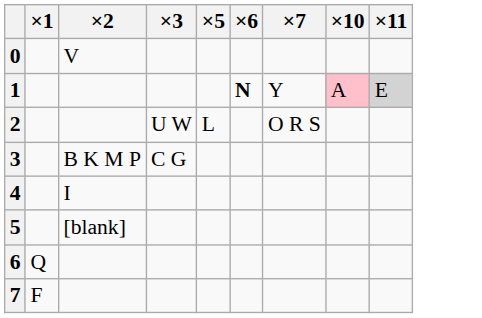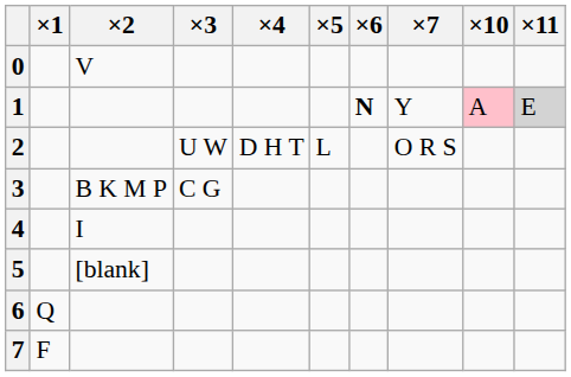 <table class="wikitable floatright">
 <tr>
 <th></th>
 <th>×1</th>
 <th>×2</th>
 <th>×3</th>
+<th>×4</th>
 <th>×5</th>
 <th>×6</th>
 <th>×7</th>
 <th>×10</th>
 <th>×11</th>
 </tr>
 <tr>
 <th>0</th>
 <td></td>
 <td>V</td>
 <td></td>
 <td></td>
 <td></td>
 <td></td>
 <td></td>
 <td></td>
+<td></td>
 </tr>
 <tr>
 <th>1</th>
+<td></td>
 <td></td>
 <td></td>
 <td></td>
 <td></td>
 <td><strong>N</strong></td>
 <td>Y</td>
 <td style="background: pink;">A</td>
 <td style="background: lightgrey;">E</td>
 </tr>
 <tr>
 <th>2</th>
 <td></td>
 <td></td>
 <td>U W</td>
+<td>D H T</td>
 <td>L</td>
 <td></td>
 <td>O R S</td>
 <td></td>
 <td></td>
 </tr>
 <tr>
 <th>3</th>
 <td></td>
 <td>B K M P</td>
 <td>C G</td>
 <td></td>
 <td></td>
 <td></td>
 <td></td>
 <td></td>
+<td></td>
 </tr>
 <tr>
 <th>4</th>
 <td></td>
 <td>I</td>
+<td></td>
 <td></td>
 <td></td>
 <td></td>
 <td></td>
 <td></td>
 <td></td>
 </tr>
 <tr>
 <th>5</th>
 <td></td>
 <td>[blank]</td>
 <td></td>
 <td></td>
 <td></td>
 <td></td>
 <td></td>
 <td></td>
+<td></td>
 </tr>
 <tr>
 <th>6</th>
 <td>Q</td>
+<td></td>
 <td></td>
 <td></td>
 <td></td>
 <td></td>
 <td></td>
 <td></td>
 <td></td>
 </tr>
 <tr>
 <th>7</th>
 <td>F</td>
 <td></td>
 <td></td>
 <td></td>
 <td></td>
 <td></td>
 <td></td>
 <td></td>
+<td></td>
 </tr>
 </table>
